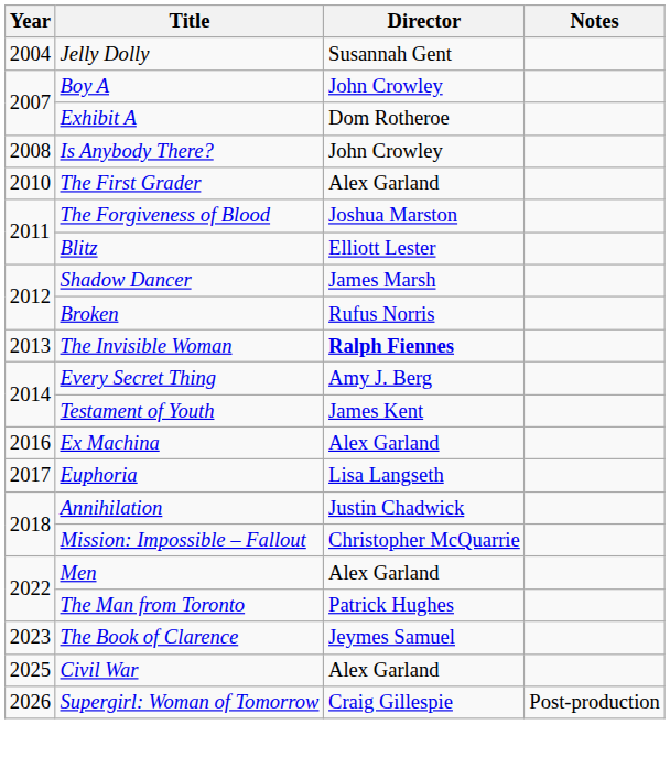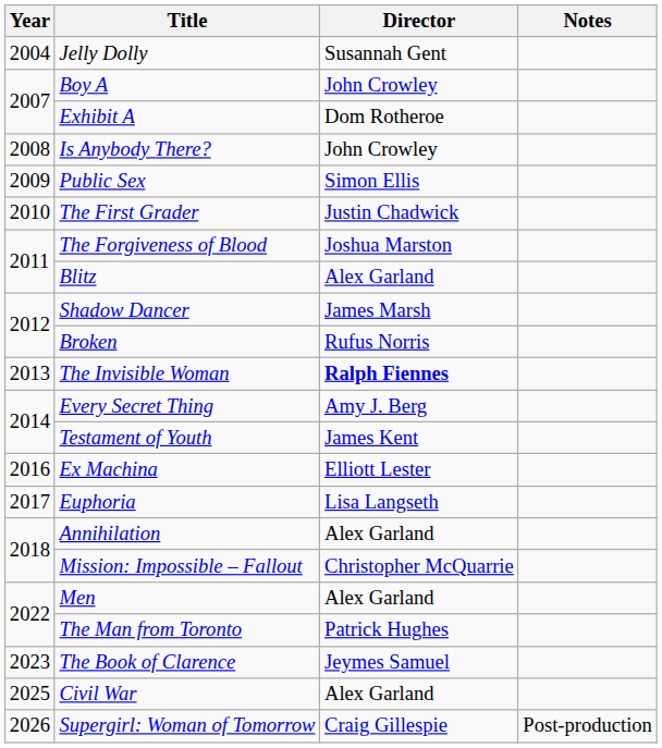 <table class="wikitable">
 <tr>
 <th>Year</th>
 <th>Title</th>
 <th>Director</th>
 <th>Notes</th>
 </tr>
 <tr>
 <td>2004</td>
 <td><em>Jelly Dolly</em></td>
 <td>Susannah Gent</td>
 <td></td>
 </tr>
 <tr>
 <td rowspan=2>2007</td>
 <td><em><a href='#'>Boy A</a></em></td>
 <td><a href='#'>John Crowley</a></td>
 <td></td>
 </tr>
 <tr>
 <td><em><a href='#'>Exhibit A</a></em></td>
 <td>Dom Rotheroe</td>
 <td></td>
 </tr>
 <tr>
 <td>2008</td>
 <td><em><a href='#'>Is Anybody There?</a></em></td>
 <td>John Crowley</td>
 <td></td>
 </tr>
 <tr>
+<td>2009</td>
+<td><em><a href='#'>Public Sex</a></em></td>
+<td><a href='#'>Simon Ellis</a></td>
+<td></td>
+</tr>
+<tr>
 <td>2010</td>
 <td><em><a href='#'>The First Grader</a></em></td>
-<td>Alex Garland</td>
+<td><a href='#'>Justin Chadwick</a></td>
 <td></td>
 </tr>
 <tr>
 <td rowspan=2>2011</td>
 <td><em><a href='#'>The Forgiveness of Blood</a></em></td>
 <td><a href='#'>Joshua Marston</a></td>
 <td></td>
 </tr>
 <tr>
 <td><em><a href='#'>Blitz</a></em></td>
-<td><a href='#'>Elliott Lester</a></td>
+<td><a href='#'>Alex Garland</a></td>
 <td></td>
 </tr>
 <tr>
 <td rowspan=2>2012</td>
 <td><em><a href='#'>Shadow Dancer</a></em></td>
 <td><a href='#'>James Marsh</a></td>
 <td></td>
 </tr>
 <tr>
 <td><em><a href='#'>Broken</a></em></td>
 <td><a href='#'>Rufus Norris</a></td>
 <td></td>
 </tr>
 <tr>
 <td>2013</td>
 <td><em><a href='#'>The Invisible Woman</a></em></td>
 <td><strong><a href='#'>Ralph Fiennes</a></strong></td>
 <td></td>
 </tr>
 <tr>
 <td rowspan=2>2014</td>
 <td><em><a href='#'>Every Secret Thing</a></em></td>
 <td><a href='#'>Amy J. Berg</a></td>
 <td></td>
 </tr>
 <tr>
 <td><em><a href='#'>Testament of Youth</a></em></td>
 <td><a href='#'>James Kent</a></td>
 <td></td>
 </tr>
 <tr>
 <td>2016</td>
 <td><em><a href='#'>Ex Machina</a></em></td>
-<td><a href='#'>Alex Garland</a></td>
+<td><a href='#'>Elliott Lester</a></td>
 <td></td>
 </tr>
 <tr>
 <td>2017</td>
 <td><em><a href='#'>Euphoria</a></em></td>
 <td><a href='#'>Lisa Langseth</a></td>
 <td></td>
 </tr>
 <tr>
 <td rowspan=2>2018</td>
 <td><em><a href='#'>Annihilation</a></em></td>
-<td><a href='#'>Justin Chadwick</a></td>
+<td>Alex Garland</td>
 <td></td>
 </tr>
 <tr>
 <td><em><a href='#'>Mission: Impossible – Fallout</a></em></td>
 <td><a href='#'>Christopher McQuarrie</a></td>
 <td></td>
 </tr>
 <tr>
 <td rowspan=2>2022</td>
 <td><em><a href='#'>Men</a></em></td>
 <td>Alex Garland</td>
 <td></td>
 </tr>
 <tr>
 <td><em><a href='#'>The Man from Toronto</a></em></td>
 <td><a href='#'>Patrick Hughes</a></td>
 <td></td>
 </tr>
 <tr>
 <td>2023</td>
 <td><em><a href='#'>The Book of Clarence</a></em></td>
 <td><a href='#'>Jeymes Samuel</a></td>
 <td></td>
 </tr>
 <tr>
 <td>2025</td>
 <td><em><a href='#'>Civil War</a></em></td>
 <td>Alex Garland</td>
 <td></td>
 </tr>
 <tr>
 <td>2026</td>
 <td><em><a href='#'>Supergirl: Woman of Tomorrow</a></em></td>
 <td><a href='#'>Craig Gillespie</a></td>
 <td>Post-production</td>
 </tr>
 </table>
